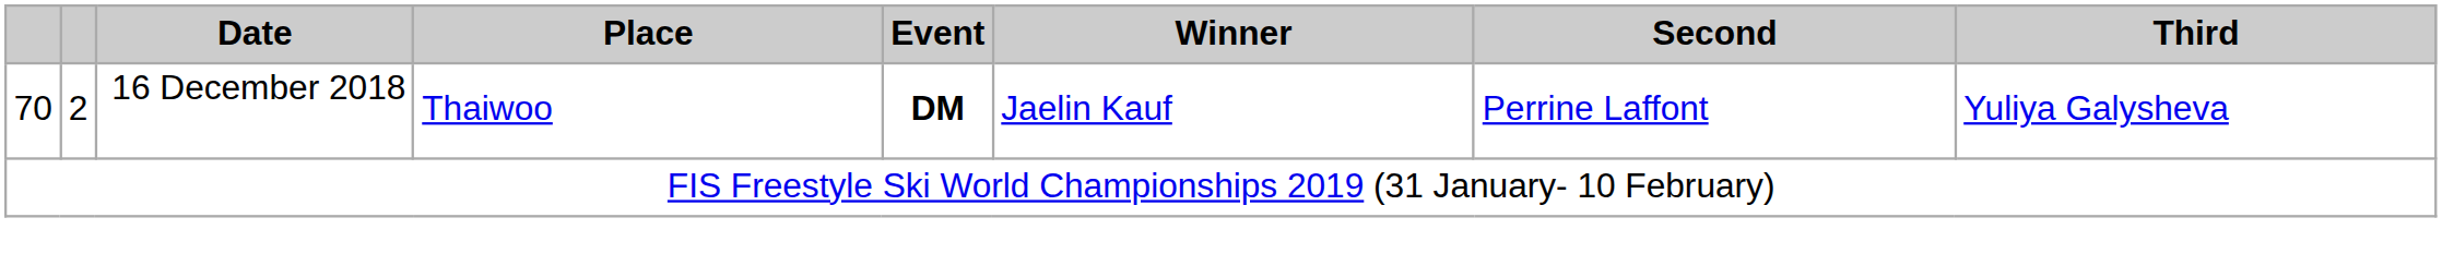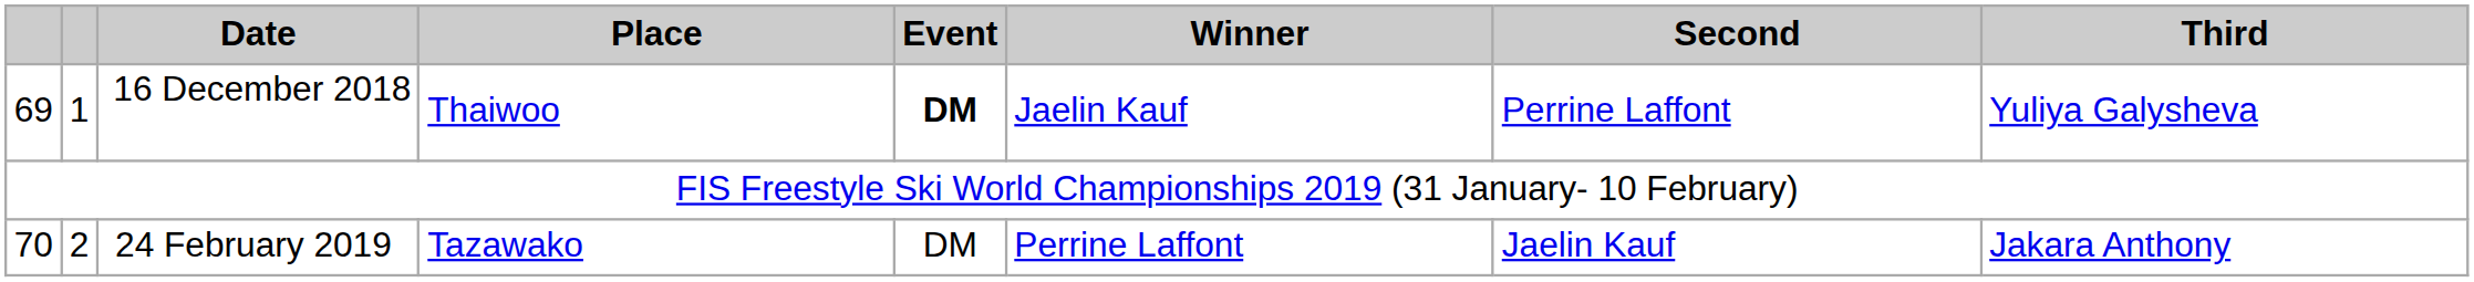 <table class="wikitable plainrowheaders" style="background:#fff; font-size:86%; line-height:16px; border:grey solid 1px; border-collapse:collapse;">
 <tr style="background:#ccc; text-align:center;">
 <th scope="col" style="background:#ccc; width=20 px;"></th>
 <th scope="col" style="background:#ccc; width=30 px;"></th>
 <th scope="col" style="background:#ccc; width:120px;">Date</th>
 <th scope="col" style="background:#ccc; width:180px;">Place</th>
 <th scope="col" style="background:#ccc; width:15px;">Event</th>
 <th scope="col" style="background:#ccc; width:185px;">Winner</th>
 <th scope="col" style="background:#ccc; width:185px;">Second</th>
 <th scope="col" style="background:#ccc; width:185px;">Third</th>
 </tr>
 <tr>
-<td align="center">70</td>
-<td align="center">2</td>
+<td align="center">69</td>
+<td align="center">1</td>
 <td align="right">16 December 2018  </td>
 <td> <a href='#'>Thaiwoo</a></td>
 <td align="center"><strong>DM</strong></td>
 <td> <a href='#'>Jaelin Kauf</a></td>
 <td> <a href='#'>Perrine Laffont</a></td>
 <td> <a href='#'>Yuliya Galysheva</a></td>
 </tr>
 <tr>
 <td colspan="8" align="middle"><a href='#'>FIS Freestyle Ski World Championships 2019</a>  (31 January- 10 February)</td>
 </tr>
+<tr>
+<td align="center">70</td>
+<td align="center">2</td>
+<td align="right">24 February 2019  </td>
+<td> <a href='#'>Tazawako</a></td>
+<td align="center">DM</td>
+<td> <a href='#'>Perrine Laffont</a></td>
+<td> <a href='#'>Jaelin Kauf</a></td>
+<td> <a href='#'>Jakara Anthony</a></td>
+</tr>
 </table>
